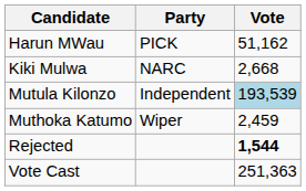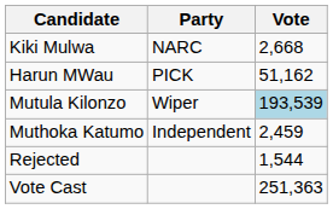 <table class="wikitable sortable">
 <tr>
 <th>Candidate</th>
 <th>Party</th>
 <th>Vote</th>
 </tr>
 <tr>
+<td>Kiki Mulwa</td>
+<td>NARC</td>
+<td>2,668</td>
+</tr>
+<tr>
 <td>Harun MWau</td>
 <td>PICK</td>
 <td>51,162</td>
 </tr>
 <tr>
-<td>Kiki Mulwa</td>
-<td>NARC</td>
-<td>2,668</td>
-</tr>
-<tr>
 <td>Mutula Kilonzo</td>
-<td>Independent</td>
+<td>Wiper</td>
 <td style="background: lightblue;">193,539</td>
 </tr>
 <tr>
 <td>Muthoka Katumo</td>
-<td>Wiper</td>
+<td>Independent</td>
 <td>2,459</td>
 </tr>
 <tr>
 <td>Rejected</td>
 <td></td>
-<td><strong>1,544</strong></td>
+<td>1,544</td>
 </tr>
 <tr>
 <td>Vote Cast</td>
 <td></td>
 <td>251,363</td>
 </tr>
 </table>
